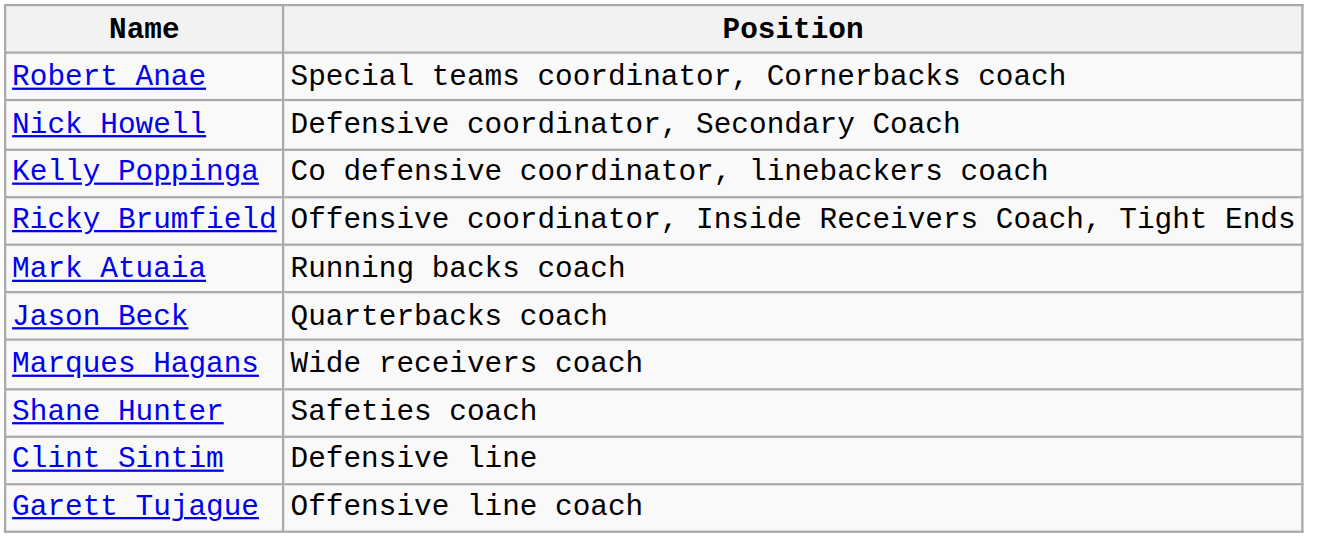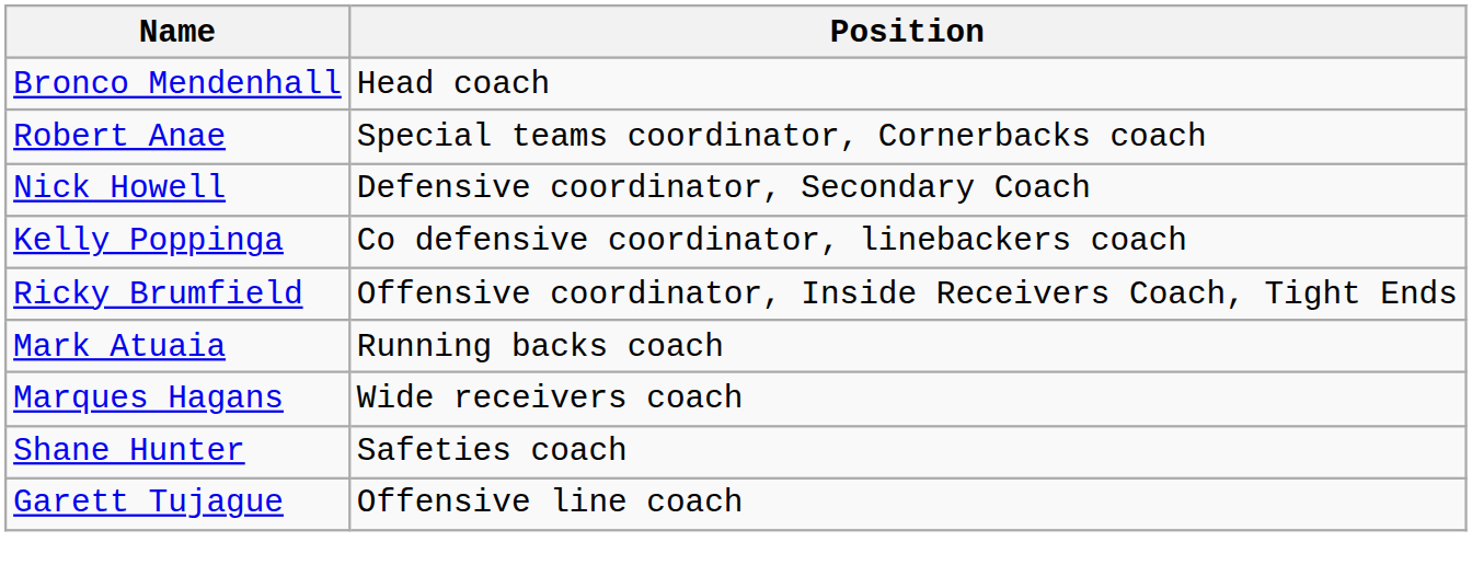 <table class="wikitable">
 <tr>
 <th>Name</th>
 <th>Position</th>
+</tr>
+<tr>
+<td><a href='#'>Bronco Mendenhall</a></td>
+<td>Head coach</td>
 </tr>
 <tr>
 <td><a href='#'>Robert Anae</a></td>
 <td>Special teams coordinator, Cornerbacks coach</td>
 </tr>
 <tr>
 <td><a href='#'>Nick Howell</a></td>
 <td>Defensive coordinator, Secondary Coach</td>
 </tr>
 <tr>
 <td><a href='#'>Kelly Poppinga</a></td>
 <td>Co defensive coordinator, linebackers coach</td>
 </tr>
 <tr>
 <td><a href='#'>Ricky Brumfield</a></td>
 <td>Offensive coordinator, Inside Receivers Coach, Tight Ends</td>
 </tr>
 <tr>
 <td><a href='#'>Mark Atuaia</a></td>
 <td>Running backs coach</td>
 </tr>
 <tr>
-<td><a href='#'>Jason Beck</a></td>
-<td>Quarterbacks coach</td>
-</tr>
-<tr>
 <td><a href='#'>Marques Hagans</a></td>
 <td>Wide receivers coach</td>
 </tr>
 <tr>
 <td><a href='#'>Shane Hunter</a></td>
 <td>Safeties coach</td>
 </tr>
 <tr>
-<td><a href='#'>Clint Sintim</a></td>
-<td>Defensive line</td>
-</tr>
-<tr>
 <td><a href='#'>Garett Tujague</a></td>
 <td>Offensive line coach</td>
 </tr>
 </table>
